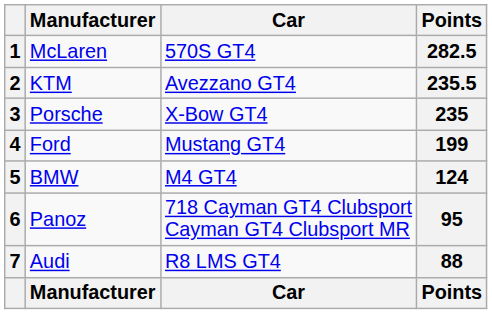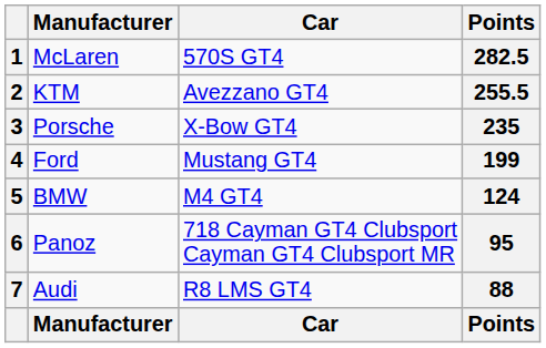 <table class="wikitable" style="font-size:85%; text-align:center;">
 <tr>
 <th></th>
 <th>Manufacturer</th>
 <th>Car</th>
 <th>Points</th>
 </tr>
 <tr>
 <th>1</th>
 <td align=left> <a href='#'>McLaren</a></td>
 <td align=left><a href='#'>570S GT4</a></td>
 <th>282.5</th>
 </tr>
 <tr>
 <th>2</th>
 <td align=left> <a href='#'>KTM</a></td>
 <td align=left><a href='#'>Avezzano GT4</a></td>
-<th>235.5</th>
+<th>255.5</th>
 </tr>
 <tr>
 <th>3</th>
 <td align=left> <a href='#'>Porsche</a></td>
 <td align=left><a href='#'>X-Bow GT4</a></td>
 <th>235</th>
 </tr>
 <tr>
 <th>4</th>
 <td align=left> <a href='#'>Ford</a></td>
 <td align=left><a href='#'>Mustang GT4</a></td>
 <th>199</th>
 </tr>
 <tr>
 <th>5</th>
 <td align=left> <a href='#'>BMW</a></td>
 <td align=left><a href='#'>M4 GT4</a></td>
 <th>124</th>
 </tr>
 <tr>
 <th>6</th>
 <td align=left> <a href='#'>Panoz</a></td>
 <td align=left><a href='#'>718 Cayman GT4 Clubsport</a><br><a href='#'>Cayman GT4 Clubsport MR</a></td>
 <th>95</th>
 </tr>
 <tr>
 <th>7</th>
 <td align=left> <a href='#'>Audi</a></td>
 <td align=left><a href='#'>R8 LMS GT4</a></td>
 <th>88</th>
 </tr>
 <tr>
 <th></th>
 <th>Manufacturer</th>
 <th>Car</th>
 <th>Points</th>
 </tr>
 </table>
